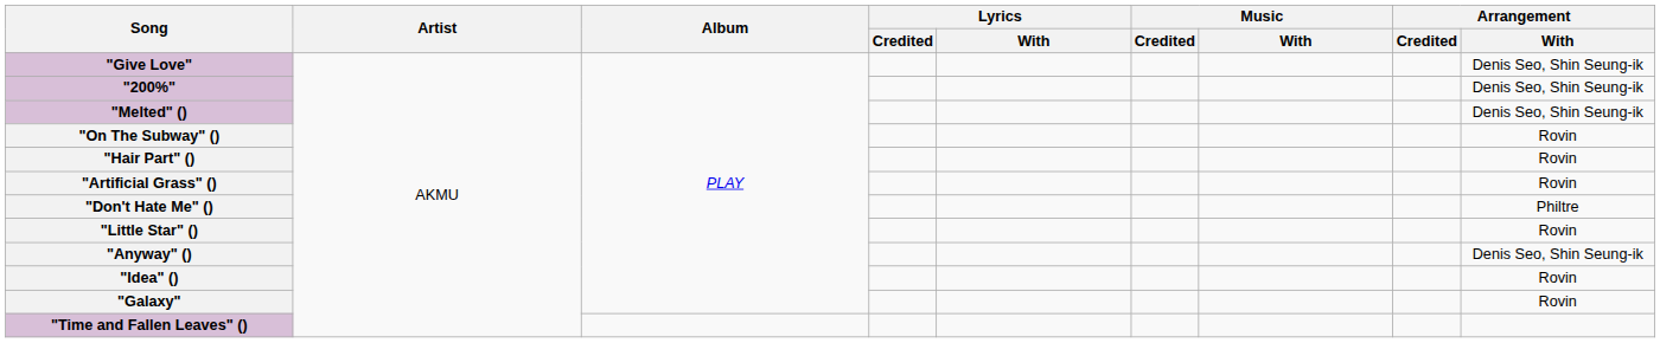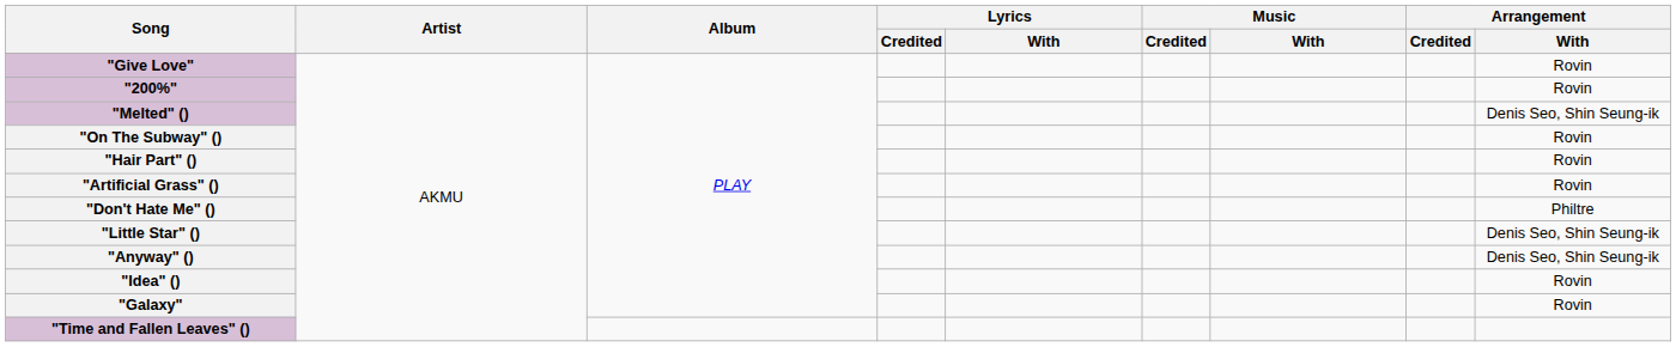 <table class="wikitable plainrowheaders" style="text-align:center;">
 <tr>
 <th rowspan="2" width="300px">Song</th>
 <th rowspan="2" width="300px">Artist</th>
 <th rowspan="2" width="300px">Album</th>
 <th colspan="2">Lyrics</th>
 <th colspan="2">Music</th>
 <th colspan="2">Arrangement</th>
 </tr>
 <tr>
 <th width="50px">Credited</th>
 <th width="200px">With</th>
 <th width="50px">Credited</th>
 <th width="200px">With</th>
 <th width="50px">Credited</th>
 <th width="200px">With</th>
 </tr>
 <tr>
 <th scope="row" style="background-color:#D8BFD8">"Give Love" </th>
 <td rowspan="14">AKMU</td>
 <td rowspan="11"><em><a href='#'>PLAY</a></em></td>
 <td></td>
 <td></td>
 <td></td>
 <td></td>
 <td></td>
-<td>Denis Seo, Shin Seung-ik</td>
+<td>Rovin</td>
 </tr>
 <tr>
 <th scope="row" style="background-color:#D8BFD8">"200%" </th>
 <td></td>
 <td></td>
 <td></td>
 <td></td>
 <td></td>
-<td>Denis Seo, Shin Seung-ik</td>
+<td>Rovin</td>
 </tr>
 <tr>
 <th scope="row" style="background-color:#D8BFD8">"Melted" () </th>
 <td></td>
 <td></td>
 <td></td>
 <td></td>
 <td></td>
 <td>Denis Seo, Shin Seung-ik</td>
 </tr>
 <tr>
 <th scope="row">"On The Subway" ()</th>
 <td></td>
 <td></td>
 <td></td>
 <td></td>
 <td></td>
 <td>Rovin</td>
 </tr>
 <tr>
 <th scope="row">"Hair Part" ()</th>
 <td></td>
 <td></td>
 <td></td>
 <td></td>
 <td></td>
 <td>Rovin</td>
 </tr>
 <tr>
 <th scope="row">"Artificial Grass" ()</th>
 <td></td>
 <td></td>
 <td></td>
 <td></td>
 <td></td>
 <td>Rovin</td>
 </tr>
 <tr>
 <th scope="row">"Don't Hate Me" ()</th>
 <td></td>
 <td></td>
 <td></td>
 <td></td>
 <td></td>
 <td>Philtre</td>
 </tr>
 <tr>
 <th scope="row">"Little Star" ()</th>
 <td></td>
 <td></td>
 <td></td>
 <td></td>
 <td></td>
-<td>Rovin</td>
+<td>Denis Seo, Shin Seung-ik</td>
 </tr>
 <tr>
 <th scope="row">"Anyway" ()</th>
 <td></td>
 <td></td>
 <td></td>
 <td></td>
 <td></td>
 <td>Denis Seo, Shin Seung-ik</td>
 </tr>
 <tr>
 <th scope="row">"Idea" ()</th>
 <td></td>
 <td></td>
 <td></td>
 <td></td>
 <td></td>
 <td>Rovin</td>
 </tr>
 <tr>
 <th scope="row">"Galaxy"</th>
 <td></td>
 <td></td>
 <td></td>
 <td></td>
 <td></td>
 <td>Rovin</td>
 </tr>
 <tr>
 <th scope="row" style="background-color:#D8BFD8">"Time and Fallen Leaves" () </th>
 <td></td>
 <td></td>
 <td></td>
 <td></td>
 <td></td>
 <td></td>
 <td></td>
 </tr>
 </table>
